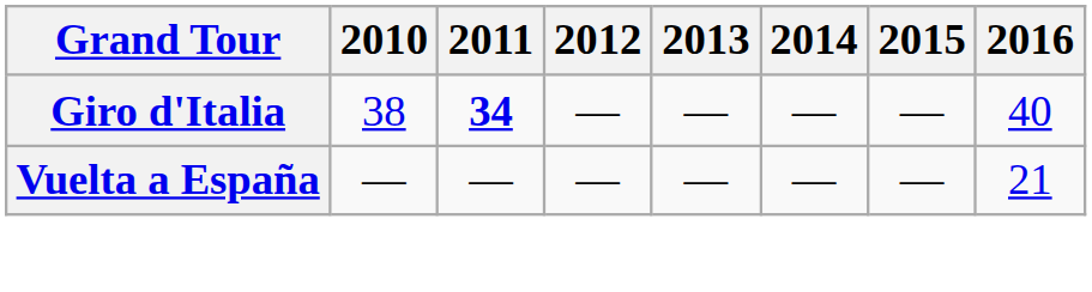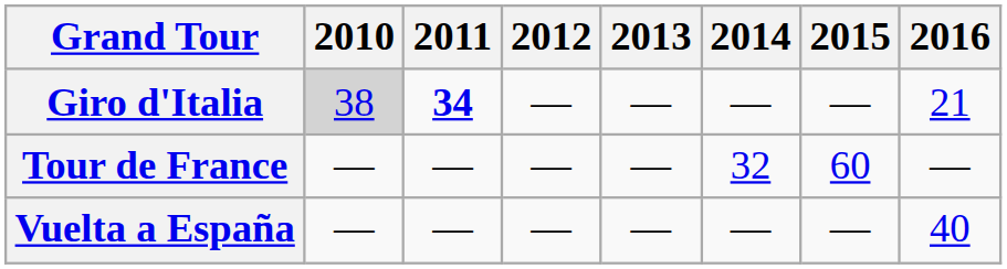 <table class="wikitable plainrowheaders">
 <tr>
 <th scope="col"><a href='#'>Grand Tour</a></th>
 <th scope="col">2010</th>
 <th scope="col">2011</th>
 <th scope="col">2012</th>
 <th scope="col">2013</th>
 <th scope="col">2014</th>
 <th scope="col">2015</th>
 <th scope="col">2016</th>
 </tr>
 <tr style="text-align:center;">
 <th scope="row"> <a href='#'>Giro d'Italia</a></th>
-<td><a href='#'>38</a></td>
+<td style="background: lightgrey;"><a href='#'>38</a></td>
 <td><strong><a href='#'>34</a></strong></td>
 <td>—</td>
 <td>—</td>
 <td>—</td>
 <td>—</td>
-<td><a href='#'>40</a></td>
+<td><a href='#'>21</a></td>
+</tr>
+<tr style="text-align:center;">
+<th scope="row"> <a href='#'>Tour de France</a></th>
+<td>—</td>
+<td>—</td>
+<td>—</td>
+<td>—</td>
+<td><a href='#'>32</a></td>
+<td><a href='#'>60</a></td>
+<td>—</td>
 </tr>
 <tr style="text-align:center;">
 <th scope="row"> <a href='#'>Vuelta a España</a></th>
 <td>—</td>
 <td>—</td>
 <td>—</td>
 <td>—</td>
 <td>—</td>
 <td>—</td>
-<td><a href='#'>21</a></td>
+<td><a href='#'>40</a></td>
 </tr>
 </table>
